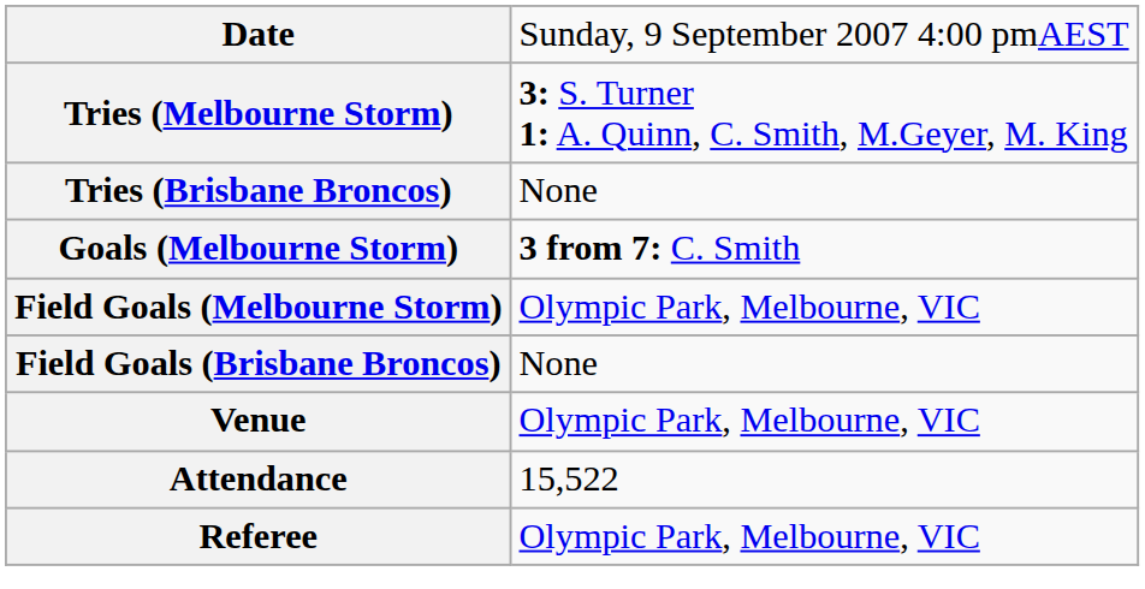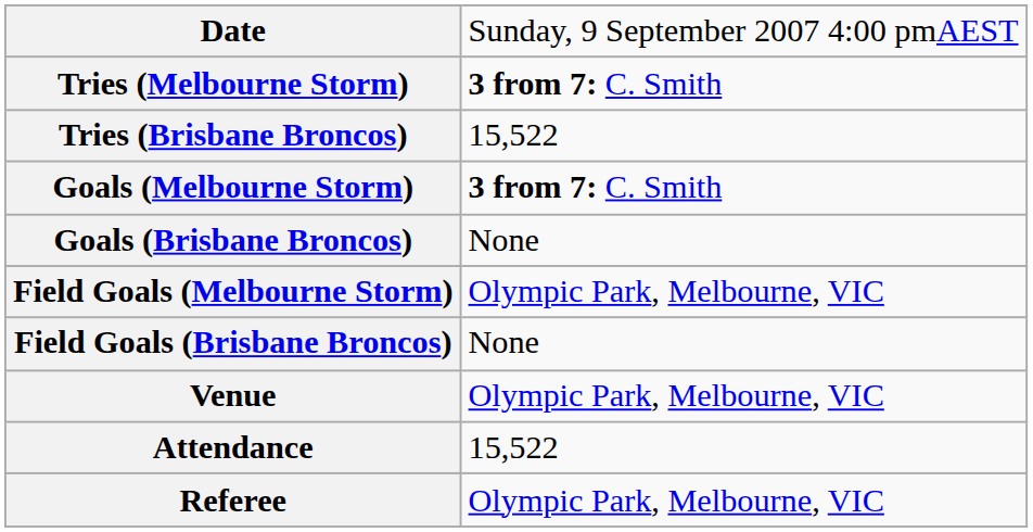 <table class="wikitable">
 <tr>
 <th>Date</th>
 <td>Sunday, 9 September 2007 4:00 pm<a href='#'>AEST</a></td>
 </tr>
 <tr>
 <th>Tries (<a href='#'>Melbourne Storm</a>)</th>
-<td><strong>3:</strong> <a href='#'>S. Turner</a><br> <strong>1:</strong> <a href='#'>A. Quinn</a>, <a href='#'>C. Smith</a>, <a href='#'>M.Geyer</a>, <a href='#'>M. King</a></td>
+<td><strong>3 from 7:</strong> <a href='#'>C. Smith</a></td>
 </tr>
 <tr>
 <th>Tries (<a href='#'>Brisbane Broncos</a>)</th>
-<td>None</td>
+<td>15,522</td>
 </tr>
 <tr>
 <th>Goals (<a href='#'>Melbourne Storm</a>)</th>
 <td><strong>3 from 7:</strong> <a href='#'>C. Smith</a></td>
+</tr>
+<tr>
+<th>Goals (<a href='#'>Brisbane Broncos</a>)</th>
+<td>None</td>
 </tr>
 <tr>
 <th>Field Goals (<a href='#'>Melbourne Storm</a>)</th>
 <td><a href='#'>Olympic Park</a>, <a href='#'>Melbourne</a>, <a href='#'>VIC</a></td>
 </tr>
 <tr>
 <th>Field Goals (<a href='#'>Brisbane Broncos</a>)</th>
 <td>None</td>
 </tr>
 <tr>
 <th>Venue</th>
 <td><a href='#'>Olympic Park</a>, <a href='#'>Melbourne</a>, <a href='#'>VIC</a></td>
 </tr>
 <tr>
 <th>Attendance</th>
 <td>15,522</td>
 </tr>
 <tr>
 <th>Referee</th>
 <td><a href='#'>Olympic Park</a>, <a href='#'>Melbourne</a>, <a href='#'>VIC</a></td>
 </tr>
 </table>
